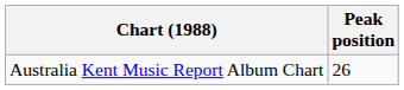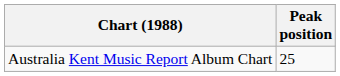 <table class="wikitable">
 <tr>
 <th>Chart (1988)</th>
 <th>Peak<br>position</th>
 </tr>
 <tr>
 <td>Australia <a href='#'>Kent Music Report</a> Album Chart</td>
-<td align="centre">26</td>
+<td align="centre">25</td>
 </tr>
 </table>
